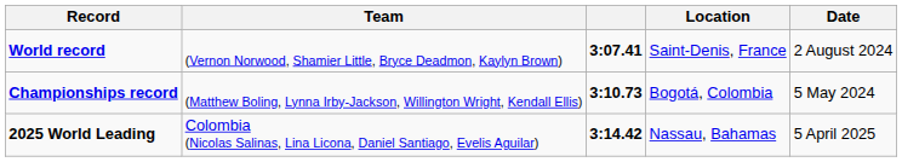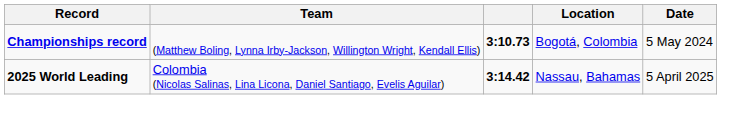 <table class="wikitable">
 <tr>
 <th scope="col">Record</th>
 <th scope="col">Team</th>
 <th scope="col"></th>
 <th scope="col">Location</th>
 <th scope="col">Date</th>
-</tr>
-<tr>
-<td scope="row"><strong><a href='#'>World record</a></strong></td>
-<td><br><small>(<a href='#'>Vernon Norwood</a>, <a href='#'>Shamier Little</a>, <a href='#'>Bryce Deadmon</a>, <a href='#'>Kaylyn Brown</a>)</small></td>
-<td><strong>3:07.41</strong></td>
-<td> <a href='#'>Saint-Denis</a>, <a href='#'>France</a></td>
-<td>2 August 2024</td>
 </tr>
 <tr>
 <td scope="row"><strong><a href='#'>Championships record</a></strong></td>
 <td><br><small>(<a href='#'>Matthew Boling</a>, <a href='#'>Lynna Irby-Jackson</a>, <a href='#'>Willington Wright</a>, <a href='#'>Kendall Ellis</a>)</small></td>
 <td><strong>3:10.73</strong></td>
 <td> <a href='#'>Bogotá</a>, <a href='#'>Colombia</a></td>
 <td>5 May 2024</td>
 </tr>
 <tr>
 <td scope="row"><strong>2025 World Leading</strong></td>
 <td> <a href='#'>Colombia</a><br><small>(<a href='#'>Nicolas Salinas</a>, <a href='#'>Lina Licona</a>, <a href='#'>Daniel Santiago</a>, <a href='#'>Evelis Aguilar</a>)</small></td>
 <td><strong>3:14.42</strong></td>
 <td> <a href='#'>Nassau</a>, <a href='#'>Bahamas</a></td>
 <td>5 April 2025</td>
 </tr>
 </table>
